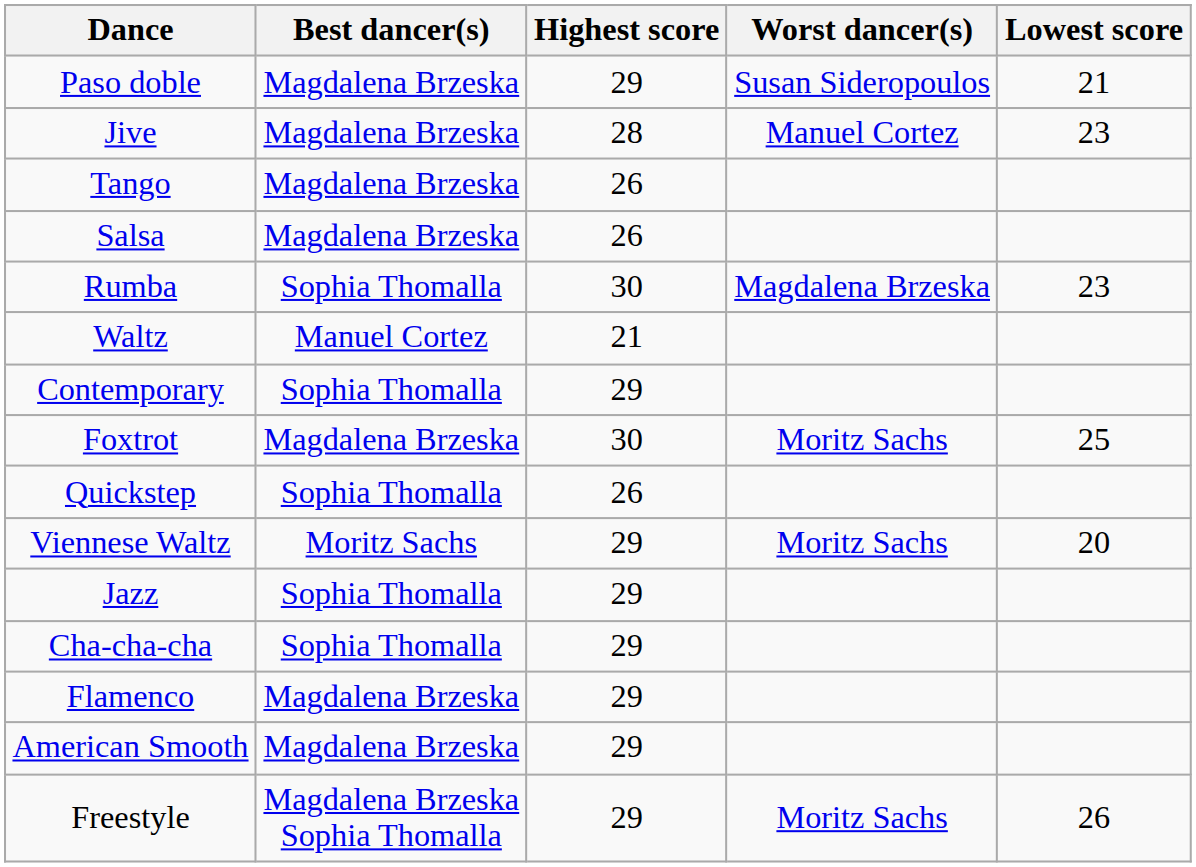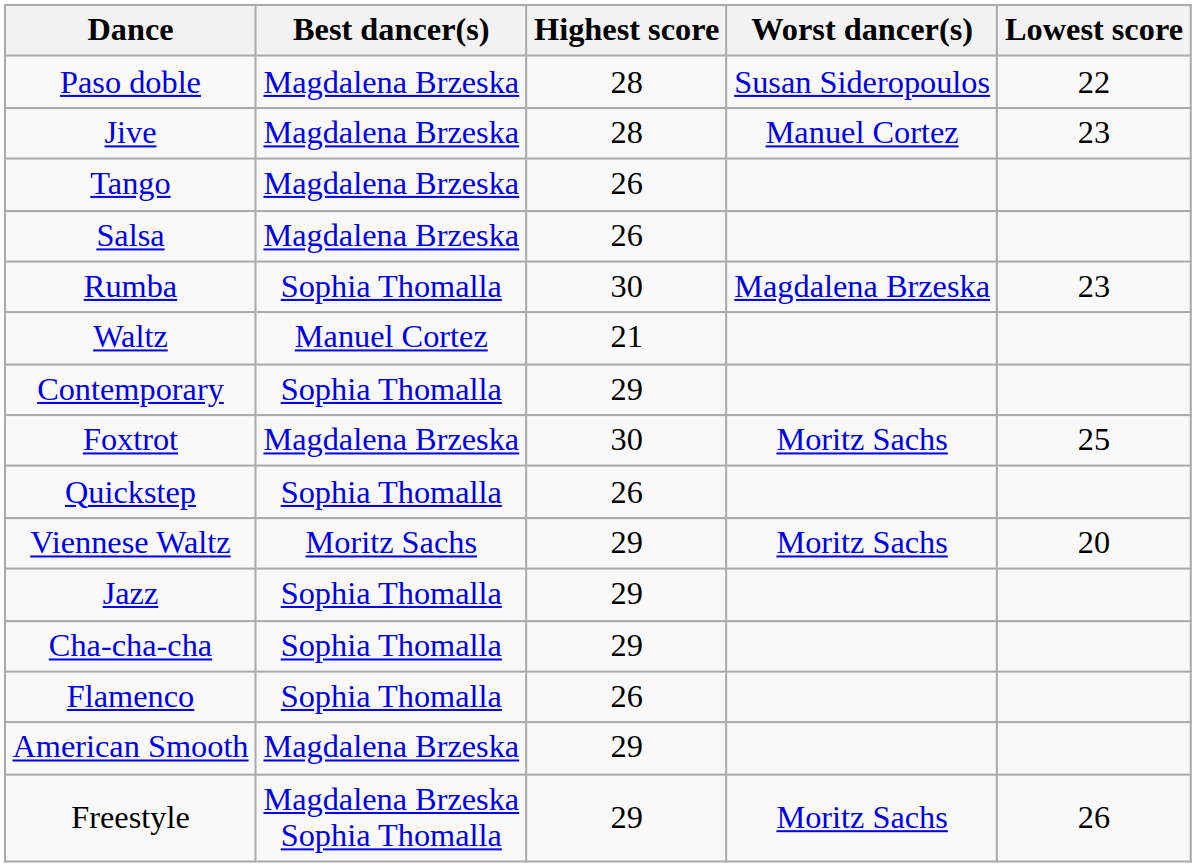 <table class="wikitable sortable" style="text-align:center; white-space:nowrap;">
 <tr>
 <th>Dance</th>
 <th class="sortable">Best dancer(s)</th>
 <th>Highest score</th>
 <th class="sortable">Worst dancer(s)</th>
 <th>Lowest score</th>
 </tr>
 <tr>
 <td><a href='#'>Paso doble</a></td>
 <td><a href='#'>Magdalena Brzeska</a></td>
-<td>29</td>
+<td>28</td>
 <td><a href='#'>Susan Sideropoulos</a></td>
-<td>21</td>
+<td>22</td>
 </tr>
 <tr>
 <td><a href='#'>Jive</a></td>
 <td><a href='#'>Magdalena Brzeska</a></td>
 <td>28</td>
 <td><a href='#'>Manuel Cortez</a></td>
 <td>23</td>
 </tr>
 <tr>
 <td><a href='#'>Tango</a></td>
 <td><a href='#'>Magdalena Brzeska</a></td>
 <td>26</td>
 <td></td>
 <td></td>
 </tr>
 <tr>
 <td><a href='#'>Salsa</a></td>
 <td><a href='#'>Magdalena Brzeska</a></td>
 <td>26</td>
 <td></td>
 <td></td>
 </tr>
 <tr>
 <td><a href='#'>Rumba</a></td>
 <td><a href='#'>Sophia Thomalla</a></td>
 <td>30</td>
 <td><a href='#'>Magdalena Brzeska</a></td>
 <td>23</td>
 </tr>
 <tr>
 <td><a href='#'>Waltz</a></td>
 <td><a href='#'>Manuel Cortez</a></td>
 <td>21</td>
 <td></td>
 <td></td>
 </tr>
 <tr>
 <td><a href='#'>Contemporary</a></td>
 <td><a href='#'>Sophia Thomalla</a></td>
 <td>29</td>
 <td></td>
 <td></td>
 </tr>
 <tr>
 <td><a href='#'>Foxtrot</a></td>
 <td><a href='#'>Magdalena Brzeska</a></td>
 <td>30</td>
 <td><a href='#'>Moritz Sachs</a></td>
 <td>25</td>
 </tr>
 <tr>
 <td><a href='#'>Quickstep</a></td>
 <td><a href='#'>Sophia Thomalla</a></td>
 <td>26</td>
 <td></td>
 <td></td>
 </tr>
 <tr>
 <td><a href='#'>Viennese Waltz</a></td>
 <td><a href='#'>Moritz Sachs</a></td>
 <td>29</td>
 <td><a href='#'>Moritz Sachs</a></td>
 <td>20</td>
 </tr>
 <tr>
 <td><a href='#'>Jazz</a></td>
 <td><a href='#'>Sophia Thomalla</a></td>
 <td>29</td>
 <td></td>
 <td></td>
 </tr>
 <tr>
 <td><a href='#'>Cha-cha-cha</a></td>
 <td><a href='#'>Sophia Thomalla</a></td>
 <td>29</td>
 <td></td>
 <td></td>
 </tr>
 <tr>
 <td><a href='#'>Flamenco</a></td>
-<td><a href='#'>Magdalena Brzeska</a></td>
-<td>29</td>
+<td><a href='#'>Sophia Thomalla</a></td>
+<td>26</td>
 <td></td>
 <td></td>
 </tr>
 <tr>
 <td><a href='#'>American Smooth</a></td>
 <td><a href='#'>Magdalena Brzeska</a></td>
 <td>29</td>
 <td></td>
 <td></td>
 </tr>
 <tr>
 <td>Freestyle</td>
 <td><a href='#'>Magdalena Brzeska</a> <br> <a href='#'>Sophia Thomalla</a></td>
 <td>29</td>
 <td><a href='#'>Moritz Sachs</a></td>
 <td>26</td>
 </tr>
 </table>
